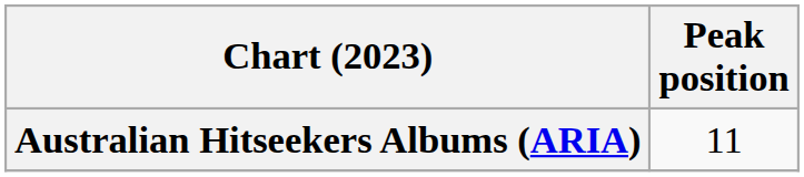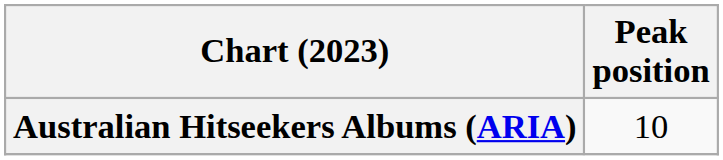 <table class="wikitable sortable plainrowheaders" style="text-align:center;">
 <tr>
 <th scope="col">Chart (2023)</th>
 <th scope="col">Peak<br>position</th>
 </tr>
 <tr>
 <th scope="row">Australian Hitseekers Albums (<a href='#'>ARIA</a>)</th>
-<td>11</td>
+<td>10</td>
 </tr>
 <tr>
 </tr>
 <tr>
 </tr>
 <tr>
 </tr>
 <tr>
 </tr>
 <tr>
 </tr>
 <tr>
 </tr>
 <tr>
 </tr>
 </table>
